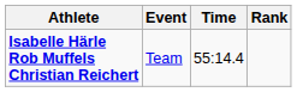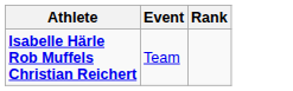 <table class="wikitable" style="font-size:90%;">
 <tr>
 <th>Athlete</th>
 <th>Event</th>
-<th>Time</th>
 <th>Rank</th>
 </tr>
 <tr align=center>
 <td align=left><strong><a href='#'>Isabelle Härle</a><br><a href='#'>Rob Muffels</a><br><a href='#'>Christian Reichert</a></strong></td>
 <td align=left><a href='#'>Team</a></td>
-<td>55:14.4</td>
 <td></td>
 </tr>
 </table>
